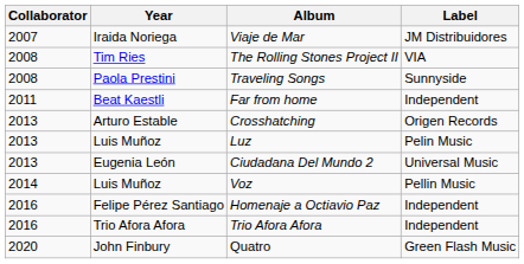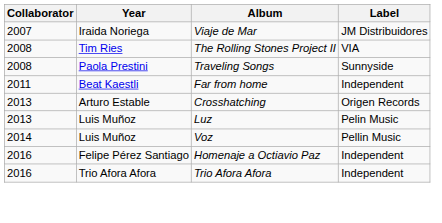 <table class="wikitable">
 <tr>
 <th>Collaborator</th>
 <th>Year</th>
 <th>Album</th>
 <th>Label</th>
 </tr>
 <tr>
 <td>2007</td>
 <td>Iraida Noriega</td>
 <td><em>Viaje de Mar</em></td>
 <td>JM Distribuidores</td>
 </tr>
 <tr>
 <td>2008</td>
 <td><a href='#'>Tim Ries</a></td>
 <td><em>The Rolling Stones Project II</em></td>
 <td>VIA</td>
 </tr>
 <tr>
 <td>2008</td>
 <td><a href='#'>Paola Prestini</a></td>
 <td><em>Traveling Songs</em></td>
 <td>Sunnyside</td>
 </tr>
 <tr>
 <td>2011</td>
 <td><a href='#'>Beat Kaestli</a></td>
 <td><em>Far from home</em></td>
 <td>Independent</td>
 </tr>
 <tr>
 <td>2013</td>
 <td>Arturo Estable</td>
 <td><em>Crosshatching</em></td>
 <td>Origen Records</td>
 </tr>
 <tr>
 <td>2013</td>
 <td>Luis Muñoz</td>
 <td><em>Luz</em></td>
 <td>Pelin Music</td>
 </tr>
 <tr>
-<td>2013</td>
-<td>Eugenia León</td>
-<td><em>Ciudadana Del Mundo 2</em></td>
-<td>Universal Music</td>
-</tr>
-<tr>
 <td>2014</td>
 <td>Luis Muñoz</td>
 <td><em>Voz</em></td>
 <td>Pellin Music</td>
 </tr>
 <tr>
 <td>2016</td>
 <td>Felipe Pérez Santiago</td>
 <td><em>Homenaje a Octiavio Paz</em></td>
 <td>Independent</td>
 </tr>
 <tr>
 <td>2016</td>
 <td>Trio Afora Afora</td>
 <td><em>Trio Afora Afora</em></td>
 <td>Independent</td>
 </tr>
-<tr>
-<td>2020</td>
-<td>John Finbury</td>
-<td>Quatro</td>
-<td>Green Flash Music</td>
-</tr>
 </table>
